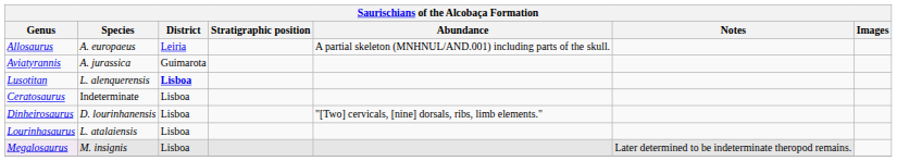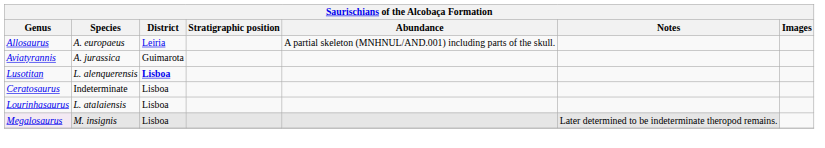 <table class="wikitable" align="center">
 <tr>
 <th colspan="7" align="center"><strong><a href='#'>Saurischians</a> of the Alcobaça Formation</strong></th>
 </tr>
 <tr>
 <th>Genus</th>
 <th>Species</th>
 <th>District</th>
 <th>Stratigraphic position</th>
 <th>Abundance</th>
 <th>Notes</th>
 <th>Images</th>
 </tr>
 <tr>
 <td><em><a href='#'>Allosaurus</a></em></td>
 <td><em>A. europaeus</em></td>
 <td><a href='#'>Leiria</a></td>
 <td></td>
 <td>A partial skeleton (MNHNUL/AND.001) including parts of the skull.</td>
 <td></td>
 <td></td>
 </tr>
 <tr>
 <td><em><a href='#'>Aviatyrannis</a></em></td>
 <td><em>A. jurassica</em></td>
 <td>Guimarota</td>
 <td></td>
 <td></td>
 <td></td>
 <td></td>
 </tr>
 <tr>
 <td><em><a href='#'>Lusotitan</a></em></td>
 <td><em>L. alenquerensis</em></td>
 <td><strong><a href='#'>Lisboa</a></strong></td>
 <td></td>
 <td></td>
 <td></td>
 <td></td>
 </tr>
 <tr>
 <td><em><a href='#'>Ceratosaurus</a></em></td>
 <td>Indeterminate</td>
 <td>Lisboa</td>
 <td></td>
 <td></td>
 <td></td>
 <td></td>
 </tr>
 <tr>
-<td><em><a href='#'>Dinheirosaurus</a></em></td>
-<td><em>D. lourinhanensis</em></td>
-<td>Lisboa</td>
-<td></td>
-<td>"[Two] cervicals, [nine] dorsals, ribs, limb elements."</td>
-<td></td>
-<td></td>
-</tr>
-<tr>
 <td><em><a href='#'>Lourinhasaurus</a></em></td>
 <td><em>L. atalaiensis</em></td>
 <td>Lisboa</td>
 <td></td>
 <td></td>
 <td></td>
 <td></td>
 </tr>
 <tr>
 <td style="background:#f3e9f3;"><em><a href='#'>Megalosaurus</a></em></td>
 <td style="background:#E6E6E6;"><em>M. insignis</em></td>
 <td style="background:#E6E6E6;">Lisboa</td>
 <td style="background:#E6E6E6;"></td>
 <td style="background:#E6E6E6;"></td>
 <td style="background:#E6E6E6;">Later determined to be indeterminate theropod remains.</td>
 <td></td>
 </tr>
 <tr>
 </tr>
 </table>
